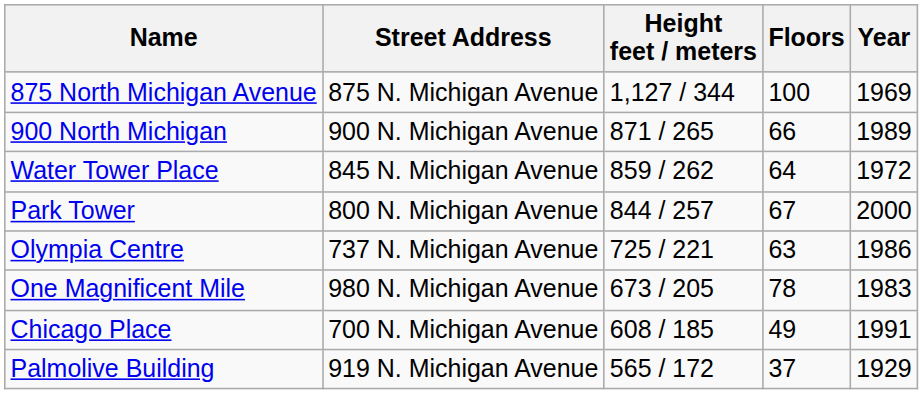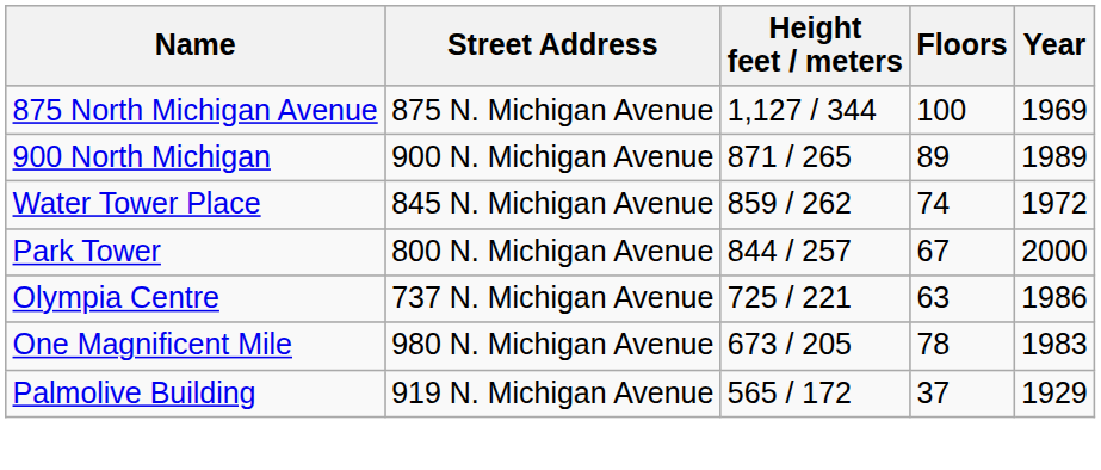 <table class="wikitable sortable">
 <tr>
 <th>Name</th>
 <th>Street Address</th>
 <th>Height<br>feet / meters</th>
 <th>Floors</th>
 <th>Year</th>
 </tr>
 <tr>
 <td><a href='#'>875 North Michigan Avenue</a></td>
 <td>875 N. Michigan Avenue</td>
 <td>1,127 / 344</td>
 <td>100</td>
 <td>1969</td>
 </tr>
 <tr>
 <td><a href='#'>900 North Michigan</a></td>
 <td>900 N. Michigan Avenue</td>
 <td>871 / 265</td>
-<td>66</td>
+<td>89</td>
 <td>1989</td>
 </tr>
 <tr>
 <td><a href='#'>Water Tower Place</a></td>
 <td>845 N. Michigan Avenue</td>
 <td>859 / 262</td>
-<td>64</td>
+<td>74</td>
 <td>1972</td>
 </tr>
 <tr>
 <td><a href='#'>Park Tower</a></td>
 <td>800 N. Michigan Avenue</td>
 <td>844 / 257</td>
 <td>67</td>
 <td>2000</td>
 </tr>
 <tr>
 <td><a href='#'>Olympia Centre</a></td>
 <td>737 N. Michigan Avenue</td>
 <td>725 / 221</td>
 <td>63</td>
 <td>1986</td>
 </tr>
 <tr>
 <td><a href='#'>One Magnificent Mile</a></td>
 <td>980 N. Michigan Avenue</td>
 <td>673 / 205</td>
 <td>78</td>
 <td>1983</td>
 </tr>
 <tr>
-<td><a href='#'>Chicago Place</a></td>
-<td>700 N. Michigan Avenue</td>
-<td>608 / 185</td>
-<td>49</td>
-<td>1991</td>
-</tr>
-<tr>
 <td><a href='#'>Palmolive Building</a></td>
 <td>919 N. Michigan Avenue</td>
 <td>565 / 172</td>
 <td>37</td>
 <td>1929</td>
 </tr>
 </table>
